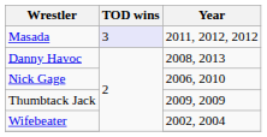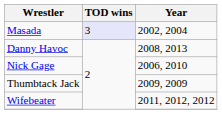 <table class="wikitable sortable">
 <tr>
 <th>Wrestler</th>
 <th>TOD wins</th>
 <th>Year</th>
 </tr>
 <tr>
 <td {{nowrap><a href='#'>Masada</a></td>
 <td style="background: lavender;">3</td>
-<td>2011, 2012, 2012</td>
+<td>2002, 2004</td>
 </tr>
 <tr>
 <td><a href='#'>Danny Havoc</a></td>
 <td rowspan="9">2</td>
 <td>2008, 2013</td>
 </tr>
 <tr>
 <td><a href='#'>Nick Gage</a></td>
 <td>2006, 2010</td>
 </tr>
 <tr>
 <td>Thumbtack Jack</td>
 <td>2009, 2009</td>
 </tr>
 <tr>
 <td><a href='#'>Wifebeater</a></td>
-<td>2002, 2004</td>
+<td>2011, 2012, 2012</td>
 </tr>
 <tr>
 </tr>
 </table>
